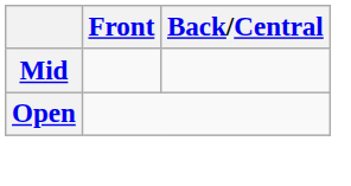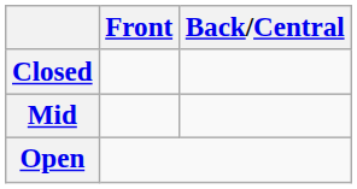 <table class="wikitable" style="text-align:center;">
 <tr>
 <th></th>
 <th><a href='#'>Front</a></th>
 <th><a href='#'>Back</a>/<a href='#'>Central</a></th>
+</tr>
+<tr>
+<th><a href='#'>Closed</a></th>
+<td></td>
+<td></td>
 </tr>
 <tr>
 <th><a href='#'>Mid</a></th>
 <td></td>
 <td></td>
 </tr>
 <tr>
 <th><a href='#'>Open</a></th>
 <td colspan="2"></td>
 </tr>
 </table>
